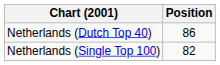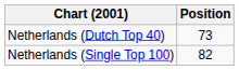 <table class="wikitable sortable">
 <tr>
 <th>Chart (2001)</th>
 <th>Position</th>
 </tr>
 <tr>
 <td>Netherlands (<a href='#'>Dutch Top 40</a>)</td>
-<td align="center">86</td>
+<td align="center">73</td>
 </tr>
 <tr>
 <td>Netherlands (<a href='#'>Single Top 100</a>)</td>
 <td align="center">82</td>
 </tr>
 </table>
